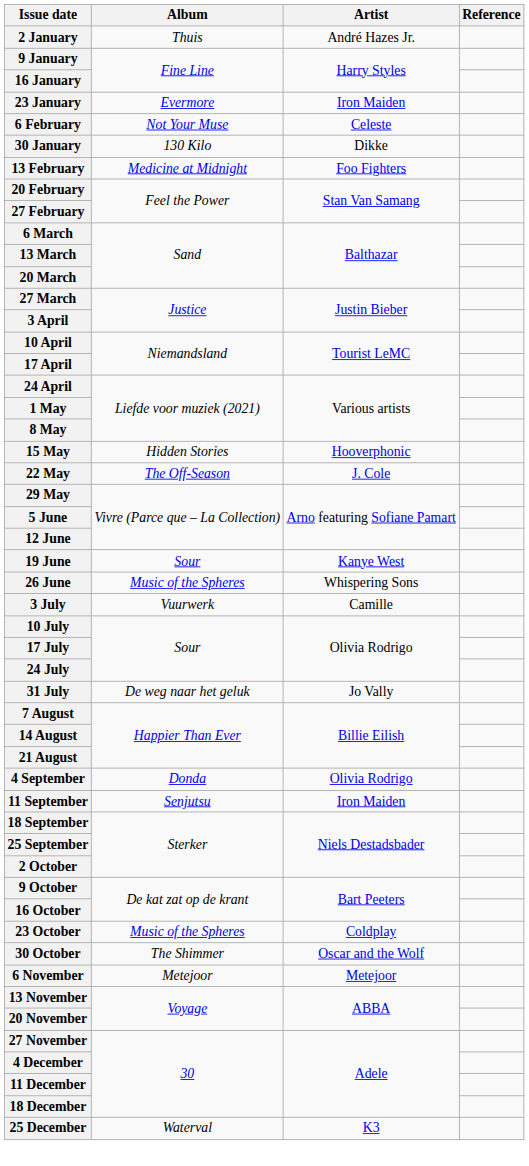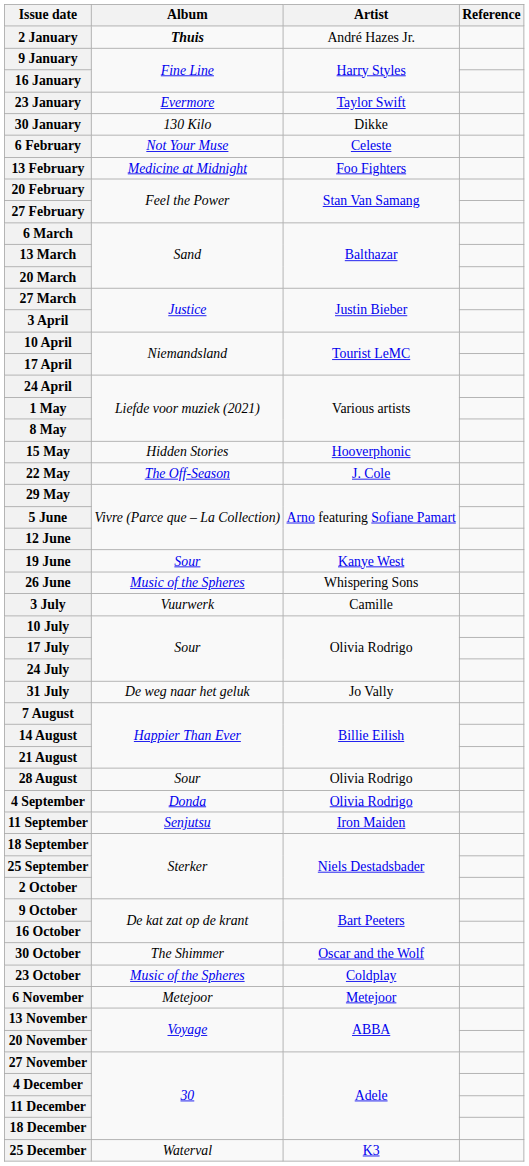 <table class="wikitable plainrowheaders" style="text-align:center">
 <tr>
 <th>Issue date</th>
 <th>Album</th>
 <th>Artist</th>
 <th>Reference</th>
 </tr>
 <tr>
 <th scope="row">2 January</th>
-<td><em>Thuis</em></td>
+<td><strong><em>Thuis</em></strong></td>
 <td>André Hazes Jr.</td>
 <td></td>
 </tr>
 <tr>
 <th scope="row">9 January</th>
 <td rowspan="2"><em><a href='#'>Fine Line</a></em></td>
 <td rowspan="2"><a href='#'>Harry Styles</a></td>
 <td></td>
 </tr>
 <tr>
 <th scope="row">16 January</th>
 <td></td>
 </tr>
 <tr>
 <th scope="row">23 January</th>
 <td><em><a href='#'>Evermore</a></em></td>
-<td><a href='#'>Iron Maiden</a></td>
+<td><a href='#'>Taylor Swift</a></td>
+<td></td>
+</tr>
+<tr>
+<th scope="row">30 January</th>
+<td><em>130 Kilo</em></td>
+<td>Dikke</td>
 <td></td>
 </tr>
 <tr>
 <th scope="row">6 February</th>
 <td><em><a href='#'>Not Your Muse</a></em></td>
 <td><a href='#'>Celeste</a></td>
-<td></td>
-</tr>
-<tr>
-<th scope="row">30 January</th>
-<td><em>130 Kilo</em></td>
-<td>Dikke</td>
 <td></td>
 </tr>
 <tr>
 <th scope="row">13 February</th>
 <td><em><a href='#'>Medicine at Midnight</a></em></td>
 <td><a href='#'>Foo Fighters</a></td>
 <td></td>
 </tr>
 <tr>
 <th scope="row">20 February</th>
 <td rowspan="2"><em>Feel the Power</em></td>
 <td rowspan="2"><a href='#'>Stan Van Samang</a></td>
 <td></td>
 </tr>
 <tr>
 <th scope="row">27 February</th>
 <td></td>
 </tr>
 <tr>
 <th scope="row">6 March</th>
 <td rowspan="3"><em>Sand</em></td>
 <td rowspan="3"><a href='#'>Balthazar</a></td>
 <td></td>
 </tr>
 <tr>
 <th scope="row">13 March</th>
 <td></td>
 </tr>
 <tr>
 <th scope="row">20 March</th>
 <td></td>
 </tr>
 <tr>
 <th scope="row">27 March</th>
 <td rowspan="2"><em><a href='#'>Justice</a></em></td>
 <td rowspan="2"><a href='#'>Justin Bieber</a></td>
 <td></td>
 </tr>
 <tr>
 <th scope="row">3 April</th>
 <td></td>
 </tr>
 <tr>
 <th scope="row">10 April</th>
 <td rowspan="2"><em>Niemandsland</em></td>
 <td rowspan="2"><a href='#'>Tourist LeMC</a></td>
 <td></td>
 </tr>
 <tr>
 <th scope="row">17 April</th>
 <td></td>
 </tr>
 <tr>
 <th scope="row">24 April</th>
 <td rowspan="3"><em>Liefde voor muziek (2021)</em></td>
 <td rowspan="3">Various artists</td>
 <td></td>
 </tr>
 <tr>
 <th scope="row">1 May</th>
 <td></td>
 </tr>
 <tr>
 <th scope="row">8 May</th>
 <td></td>
 </tr>
 <tr>
 <th scope="row">15 May</th>
 <td><em>Hidden Stories</em></td>
 <td><a href='#'>Hooverphonic</a></td>
 <td></td>
 </tr>
 <tr>
 <th scope="row">22 May</th>
 <td><em><a href='#'>The Off-Season</a></em></td>
 <td><a href='#'>J. Cole</a></td>
 <td></td>
 </tr>
 <tr>
 <th scope="row">29 May</th>
 <td rowspan="3"><em>Vivre (Parce que – La Collection)</em></td>
 <td rowspan="3"><a href='#'>Arno</a> featuring <a href='#'>Sofiane Pamart</a></td>
 <td></td>
 </tr>
 <tr>
 <th scope="row">5 June</th>
 <td></td>
 </tr>
 <tr>
 <th scope="row">12 June</th>
 <td></td>
 </tr>
 <tr>
 <th scope="row">19 June</th>
 <td><em><a href='#'>Sour</a></em></td>
 <td><a href='#'>Kanye West</a></td>
 <td></td>
 </tr>
 <tr>
 <th scope="row">26 June</th>
 <td><em><a href='#'>Music of the Spheres</a></em></td>
 <td>Whispering Sons</td>
 <td></td>
 </tr>
 <tr>
 <th scope="row">3 July</th>
 <td><em>Vuurwerk</em></td>
 <td>Camille</td>
 <td></td>
 </tr>
 <tr>
 <th scope="row">10 July</th>
 <td rowspan="3"><em>Sour</em></td>
 <td rowspan="3">Olivia Rodrigo</td>
 <td></td>
 </tr>
 <tr>
 <th scope="row">17 July</th>
 <td></td>
 </tr>
 <tr>
 <th scope="row">24 July</th>
 <td></td>
 </tr>
 <tr>
 <th scope="row">31 July</th>
 <td><em>De weg naar het geluk</em></td>
 <td>Jo Vally</td>
 <td></td>
 </tr>
 <tr>
 <th scope="row">7 August</th>
 <td rowspan="3"><em><a href='#'>Happier Than Ever</a></em></td>
 <td rowspan="3"><a href='#'>Billie Eilish</a></td>
 <td></td>
 </tr>
 <tr>
 <th scope="row">14 August</th>
 <td></td>
 </tr>
 <tr>
 <th scope="row">21 August</th>
 <td></td>
 </tr>
 <tr>
+<th scope="row">28 August</th>
+<td><em>Sour</em></td>
+<td>Olivia Rodrigo</td>
+<td></td>
+</tr>
+<tr>
 <th scope="row">4 September</th>
 <td><em><a href='#'>Donda</a></em></td>
 <td><a href='#'>Olivia Rodrigo</a></td>
 <td></td>
 </tr>
 <tr>
 <th scope="row">11 September</th>
 <td><em><a href='#'>Senjutsu</a></em></td>
 <td><a href='#'>Iron Maiden</a></td>
 <td></td>
 </tr>
 <tr>
 <th scope="row">18 September</th>
 <td rowspan="3"><em>Sterker</em></td>
 <td rowspan="3"><a href='#'>Niels Destadsbader</a></td>
 <td></td>
 </tr>
 <tr>
 <th scope="row">25 September</th>
 <td></td>
 </tr>
 <tr>
 <th scope="row">2 October</th>
 <td></td>
 </tr>
 <tr>
 <th scope="row">9 October</th>
 <td rowspan="2"><em>De kat zat op de krant</em></td>
 <td rowspan="2"><a href='#'>Bart Peeters</a></td>
 <td></td>
 </tr>
 <tr>
 <th scope="row">16 October</th>
 <td></td>
 </tr>
 <tr>
+<th scope="row">30 October</th>
+<td><em>The Shimmer</em></td>
+<td><a href='#'>Oscar and the Wolf</a></td>
+<td></td>
+</tr>
+<tr>
 <th scope="row">23 October</th>
 <td><em><a href='#'>Music of the Spheres</a></em></td>
 <td><a href='#'>Coldplay</a></td>
-<td></td>
-</tr>
-<tr>
-<th scope="row">30 October</th>
-<td><em>The Shimmer</em></td>
-<td><a href='#'>Oscar and the Wolf</a></td>
 <td></td>
 </tr>
 <tr>
 <th scope="row">6 November</th>
 <td><em>Metejoor</em></td>
 <td><a href='#'>Metejoor</a></td>
 <td></td>
 </tr>
 <tr>
 <th scope="row">13 November</th>
 <td rowspan="2"><em><a href='#'>Voyage</a></em></td>
 <td rowspan="2"><a href='#'>ABBA</a></td>
 <td></td>
 </tr>
 <tr>
 <th scope="row">20 November</th>
 <td></td>
 </tr>
 <tr>
 <th scope="row">27 November</th>
 <td rowspan="4"><em><a href='#'>30</a></em></td>
 <td rowspan="4"><a href='#'>Adele</a></td>
 <td></td>
 </tr>
 <tr>
 <th scope="row">4 December</th>
 <td></td>
 </tr>
 <tr>
 <th scope="row">11 December</th>
 <td></td>
 </tr>
 <tr>
 <th scope="row">18 December</th>
 <td></td>
 </tr>
 <tr>
 <th scope="row">25 December</th>
 <td><em>Waterval</em></td>
 <td><a href='#'>K3</a></td>
 <td></td>
 </tr>
 </table>
